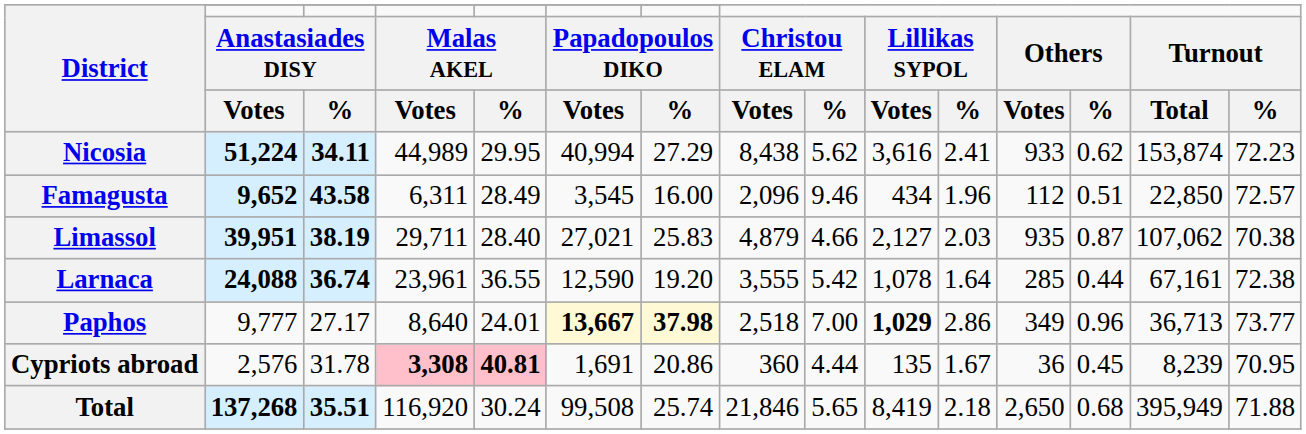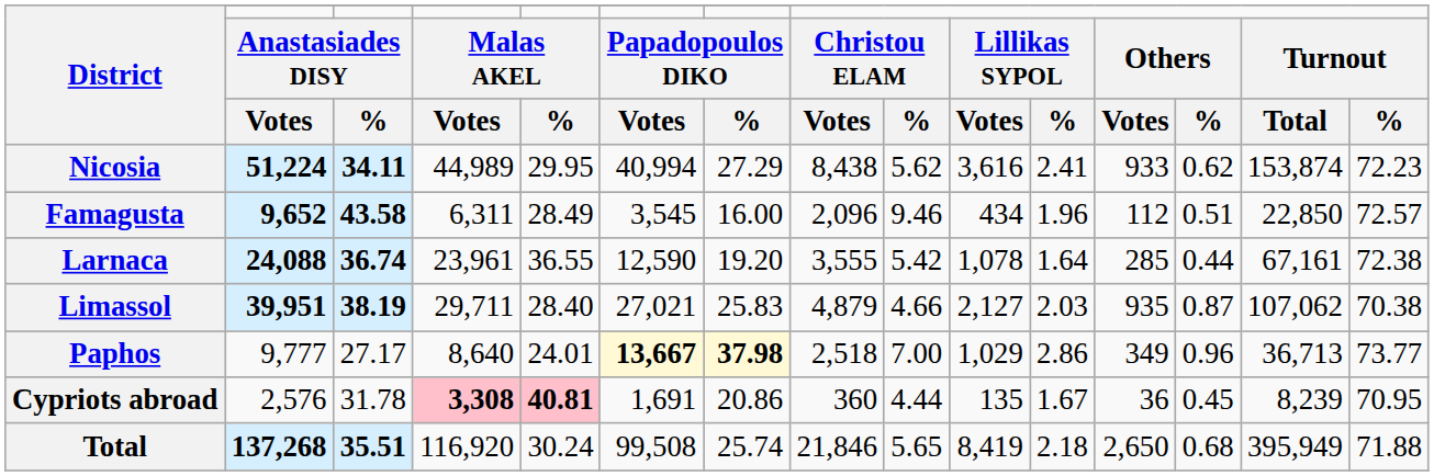 <table class=wikitable style=text-align:right>
 <tr>
 <th rowspan=4><a href='#'>District</a></th>
 </tr>
 <tr>
 <td bgcolor=></td>
 <td bgcolor=></td>
 <td bgcolor=></td>
 <td bgcolor=></td>
 <td bgcolor=></td>
 <td bgcolor=></td>
 </tr>
 <tr>
 <th colspan="2"><a href='#'>Anastasiades</a><br><small>DISY</small></th>
 <th colspan="2"><a href='#'>Malas</a><br><small>AKEL</small></th>
 <th colspan="2"><a href='#'>Papadopoulos</a><br><small>DIKO</small></th>
 <th colspan="2"><a href='#'>Christou</a><br><small>ELAM</small></th>
 <th colspan="2"><a href='#'>Lillikas</a><br><small>SYPOL</small></th>
 <th colspan="2">Others</th>
 <th colspan="2">Turnout</th>
 </tr>
 <tr>
 <th>Votes</th>
 <th>%</th>
 <th>Votes</th>
 <th>%</th>
 <th>Votes</th>
 <th>%</th>
 <th>Votes</th>
 <th>%</th>
 <th>Votes</th>
 <th>%</th>
 <th>Votes</th>
 <th>%</th>
 <th>Total</th>
 <th>%</th>
 </tr>
 <tr>
 <th><a href='#'>Nicosia</a></th>
 <td bgcolor=#D5EFFF><strong>51,224</strong></td>
 <td bgcolor=#D5EFFF><strong>34.11</strong></td>
 <td>44,989</td>
 <td>29.95</td>
 <td>40,994</td>
 <td>27.29</td>
 <td>8,438</td>
 <td>5.62</td>
 <td>3,616</td>
 <td>2.41</td>
 <td>933</td>
 <td>0.62</td>
 <td>153,874</td>
 <td>72.23</td>
 </tr>
 <tr>
 <th><a href='#'>Famagusta</a></th>
 <td bgcolor=#D5EFFF><strong>9,652</strong></td>
 <td bgcolor=#D5EFFF><strong>43.58</strong></td>
 <td>6,311</td>
 <td>28.49</td>
 <td>3,545</td>
 <td>16.00</td>
 <td>2,096</td>
 <td>9.46</td>
 <td>434</td>
 <td>1.96</td>
 <td>112</td>
 <td>0.51</td>
 <td>22,850</td>
 <td>72.57</td>
 </tr>
 <tr>
+<th><a href='#'>Larnaca</a></th>
+<td bgcolor=#D5EFFF><strong>24,088</strong></td>
+<td bgcolor=#D5EFFF><strong>36.74</strong></td>
+<td>23,961</td>
+<td>36.55</td>
+<td>12,590</td>
+<td>19.20</td>
+<td>3,555</td>
+<td>5.42</td>
+<td>1,078</td>
+<td>1.64</td>
+<td>285</td>
+<td>0.44</td>
+<td>67,161</td>
+<td>72.38</td>
+</tr>
+<tr>
 <th><a href='#'>Limassol</a></th>
 <td bgcolor=#D5EFFF><strong>39,951</strong></td>
 <td bgcolor=#D5EFFF><strong>38.19</strong></td>
 <td>29,711</td>
 <td>28.40</td>
 <td>27,021</td>
 <td>25.83</td>
 <td>4,879</td>
 <td>4.66</td>
 <td>2,127</td>
 <td>2.03</td>
 <td>935</td>
 <td>0.87</td>
 <td>107,062</td>
 <td>70.38</td>
 </tr>
 <tr>
-<th><a href='#'>Larnaca</a></th>
-<td bgcolor=#D5EFFF><strong>24,088</strong></td>
-<td bgcolor=#D5EFFF><strong>36.74</strong></td>
-<td>23,961</td>
-<td>36.55</td>
-<td>12,590</td>
-<td>19.20</td>
-<td>3,555</td>
-<td>5.42</td>
-<td>1,078</td>
-<td>1.64</td>
-<td>285</td>
-<td>0.44</td>
-<td>67,161</td>
-<td>72.38</td>
-</tr>
-<tr>
 <th><a href='#'>Paphos</a></th>
 <td>9,777</td>
 <td>27.17</td>
 <td>8,640</td>
 <td>24.01</td>
 <td bgcolor=#FFFAD5><strong>13,667</strong></td>
 <td bgcolor=#FFFAD5><strong>37.98</strong></td>
 <td>2,518</td>
 <td>7.00</td>
-<td><strong>1,029</strong></td>
+<td>1,029</td>
 <td>2.86</td>
 <td>349</td>
 <td>0.96</td>
 <td>36,713</td>
 <td>73.77</td>
 </tr>
 <tr>
 <th>Cypriots abroad</th>
 <td>2,576</td>
 <td>31.78</td>
 <td bgcolor=pink><strong>3,308</strong></td>
 <td bgcolor=pink><strong>40.81</strong></td>
 <td>1,691</td>
 <td>20.86</td>
 <td>360</td>
 <td>4.44</td>
 <td>135</td>
 <td>1.67</td>
 <td>36</td>
 <td>0.45</td>
 <td>8,239</td>
 <td>70.95</td>
 </tr>
 <tr>
 <th>Total</th>
 <td bgcolor=#D5EFFF><strong>137,268</strong></td>
 <td bgcolor=#D5EFFF><strong>35.51</strong></td>
 <td>116,920</td>
 <td>30.24</td>
 <td>99,508</td>
 <td>25.74</td>
 <td>21,846</td>
 <td>5.65</td>
 <td>8,419</td>
 <td>2.18</td>
 <td>2,650</td>
 <td>0.68</td>
 <td>395,949</td>
 <td>71.88</td>
 </tr>
 </table>
